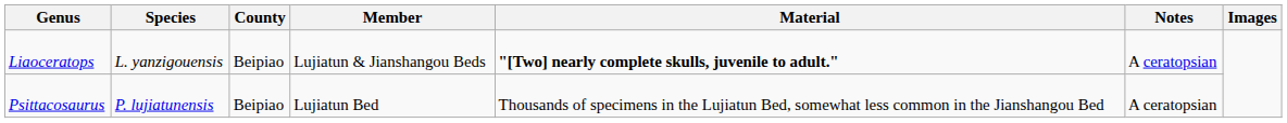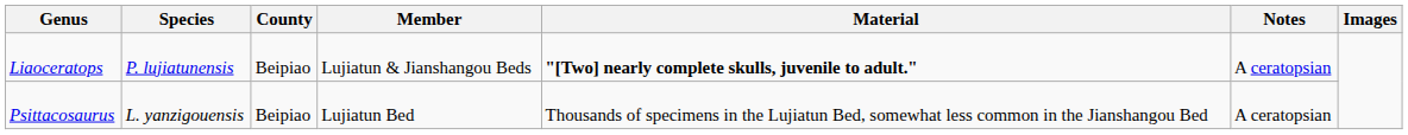 <table class="wikitable" align="center" width="100%">
 <tr>
 <th>Genus</th>
 <th>Species</th>
 <th>County</th>
 <th>Member</th>
 <th>Material</th>
 <th>Notes</th>
 <th>Images</th>
 </tr>
 <tr>
 <td><br><em><a href='#'>Liaoceratops</a></em></td>
-<td><br><em>L. yanzigouensis</em></td>
+<td><br><em><a href='#'>P. lujiatunensis</a></em></td>
 <td><br>Beipiao</td>
 <td><br>Lujiatun & Jianshangou Beds</td>
 <td><strong><br>"[Two] nearly complete skulls, juvenile to adult."</strong></td>
 <td><br>A <a href='#'>ceratopsian</a></td>
 <td rowspan = "2"><br></td>
 </tr>
 <tr>
 <td><br><em><a href='#'>Psittacosaurus</a></em></td>
-<td><br><em><a href='#'>P. lujiatunensis</a></em></td>
+<td><br><em>L. yanzigouensis</em></td>
 <td><br>Beipiao</td>
 <td><br>Lujiatun Bed</td>
 <td><br>Thousands of specimens in the Lujiatun Bed, somewhat less common in the Jianshangou Bed</td>
 <td rowspan="2"><br>A ceratopsian</td>
 </tr>
 </table>
